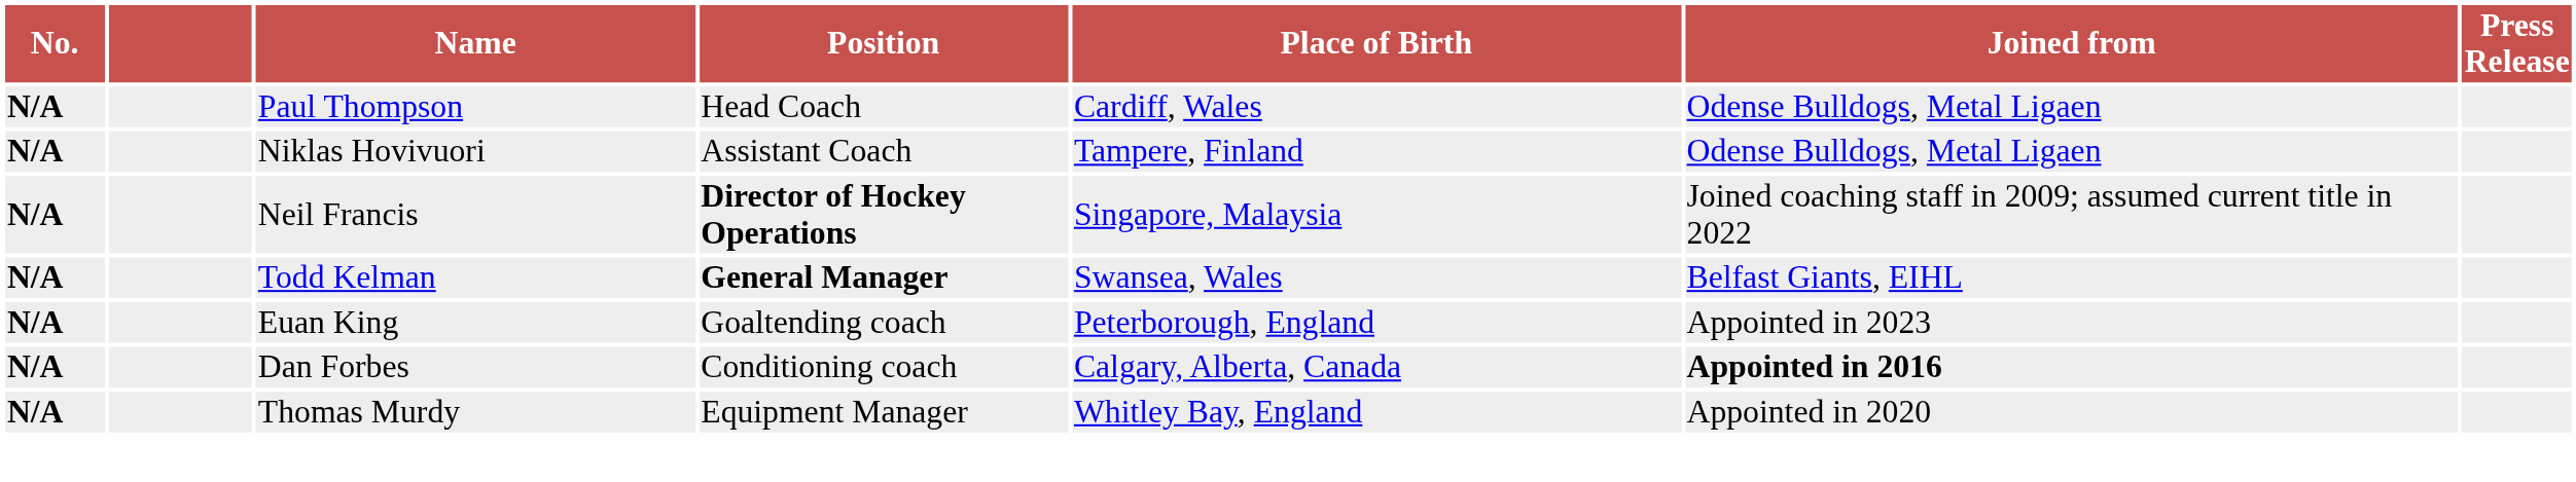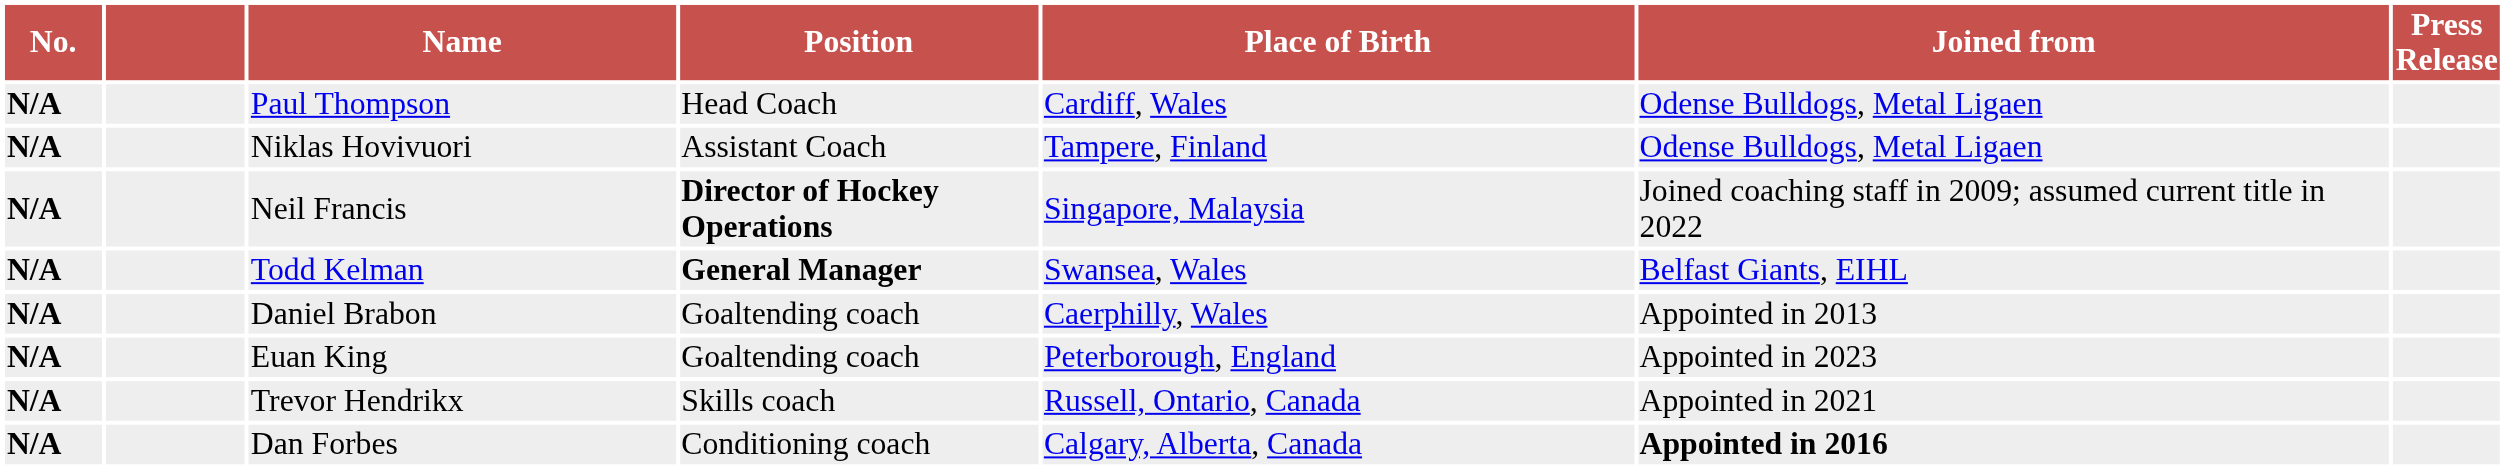 <table>
 <tr bgcolor="#c6514d" style="color: white">
 <th width=4%>No.</th>
 <th width=6%></th>
 <th width=18%>Name</th>
 <th width=15%>Position</th>
 <th width=25%>Place of Birth</th>
 <th width=32%>Joined from</th>
 <th width=10%>Press Release</th>
 </tr>
 <tr style="background:#eee;">
 <td><strong>N/A</strong></td>
 <td></td>
 <td><a href='#'>Paul Thompson</a></td>
 <td>Head Coach</td>
 <td><a href='#'>Cardiff</a>, <a href='#'>Wales</a></td>
 <td><a href='#'>Odense Bulldogs</a>, <a href='#'>Metal Ligaen</a></td>
 <td></td>
 </tr>
 <tr style="background:#eee;">
 <td><strong>N/A</strong></td>
 <td></td>
 <td>Niklas Hovivuori</td>
 <td>Assistant Coach</td>
 <td><a href='#'>Tampere</a>, <a href='#'>Finland</a></td>
 <td><a href='#'>Odense Bulldogs</a>, <a href='#'>Metal Ligaen</a></td>
 <td></td>
 </tr>
 <tr style="background:#eee;">
 <td><strong>N/A</strong></td>
 <td></td>
 <td align="left">Neil Francis</td>
 <td><strong>Director of Hockey Operations</strong></td>
 <td><a href='#'>Singapore, Malaysia</a></td>
 <td align="left">Joined coaching staff in 2009; assumed current title in 2022</td>
 <td></td>
 </tr>
 <tr style="background:#eee;">
 <td><strong>N/A</strong></td>
 <td></td>
 <td align="left"><a href='#'>Todd Kelman</a></td>
 <td><strong>General Manager</strong></td>
 <td><a href='#'>Swansea</a>, <a href='#'>Wales</a></td>
 <td align="left"><a href='#'>Belfast Giants</a>, <a href='#'>EIHL</a></td>
 <td></td>
 </tr>
 <tr style="background:#eee;">
 <td><strong>N/A</strong></td>
 <td></td>
+<td align="left">Daniel Brabon</td>
+<td>Goaltending coach</td>
+<td><a href='#'>Caerphilly</a>, <a href='#'>Wales</a></td>
+<td align="left">Appointed in 2013</td>
+<td></td>
+</tr>
+<tr style="background:#eee;">
+<td><strong>N/A</strong></td>
+<td></td>
 <td>Euan King</td>
 <td>Goaltending coach</td>
 <td><a href='#'>Peterborough</a>, <a href='#'>England</a></td>
 <td>Appointed in 2023</td>
+<td></td>
+</tr>
+<tr style="background:#eee;">
+<td><strong>N/A</strong></td>
+<td></td>
+<td align="left">Trevor Hendrikx</td>
+<td>Skills coach</td>
+<td><a href='#'>Russell, Ontario</a>, <a href='#'>Canada</a></td>
+<td align="left">Appointed in 2021</td>
 <td></td>
 </tr>
 <tr style="background:#eee;">
 <td><strong>N/A</strong></td>
 <td></td>
 <td align="left">Dan Forbes</td>
 <td>Conditioning coach</td>
 <td><a href='#'>Calgary, Alberta</a>, <a href='#'>Canada</a></td>
 <td align="left"><strong>Appointed in 2016</strong></td>
 <td></td>
 </tr>
-<tr style="background:#eee;">
-<td><strong>N/A</strong></td>
-<td></td>
-<td align="left">Thomas Murdy</td>
-<td>Equipment Manager</td>
-<td><a href='#'>Whitley Bay</a>, <a href='#'>England</a></td>
-<td align="left">Appointed in 2020</td>
-<td></td>
-</tr>
 </table>
